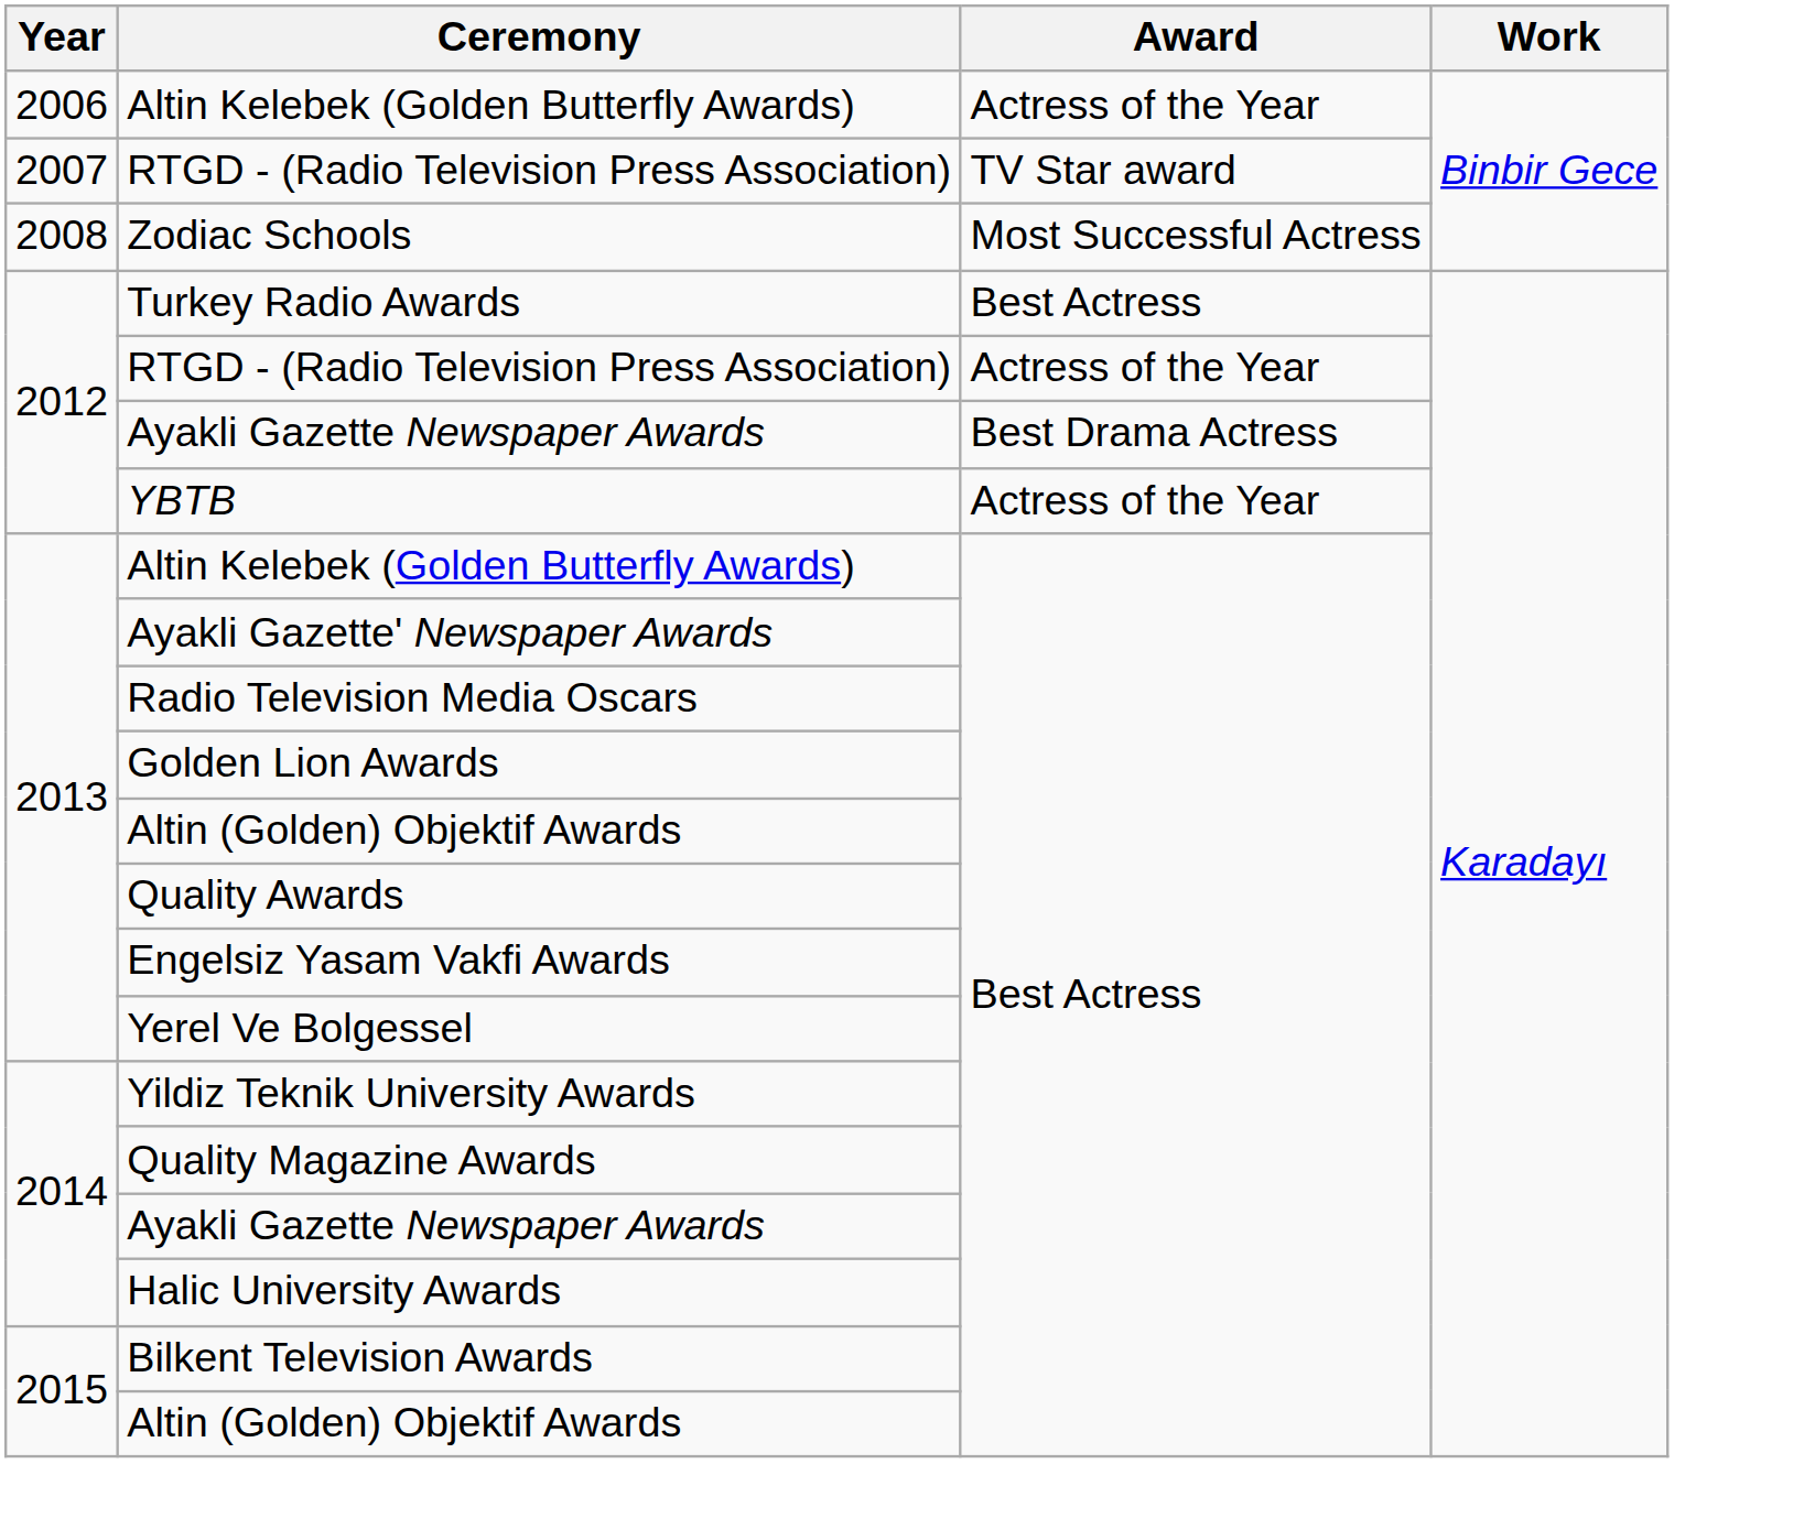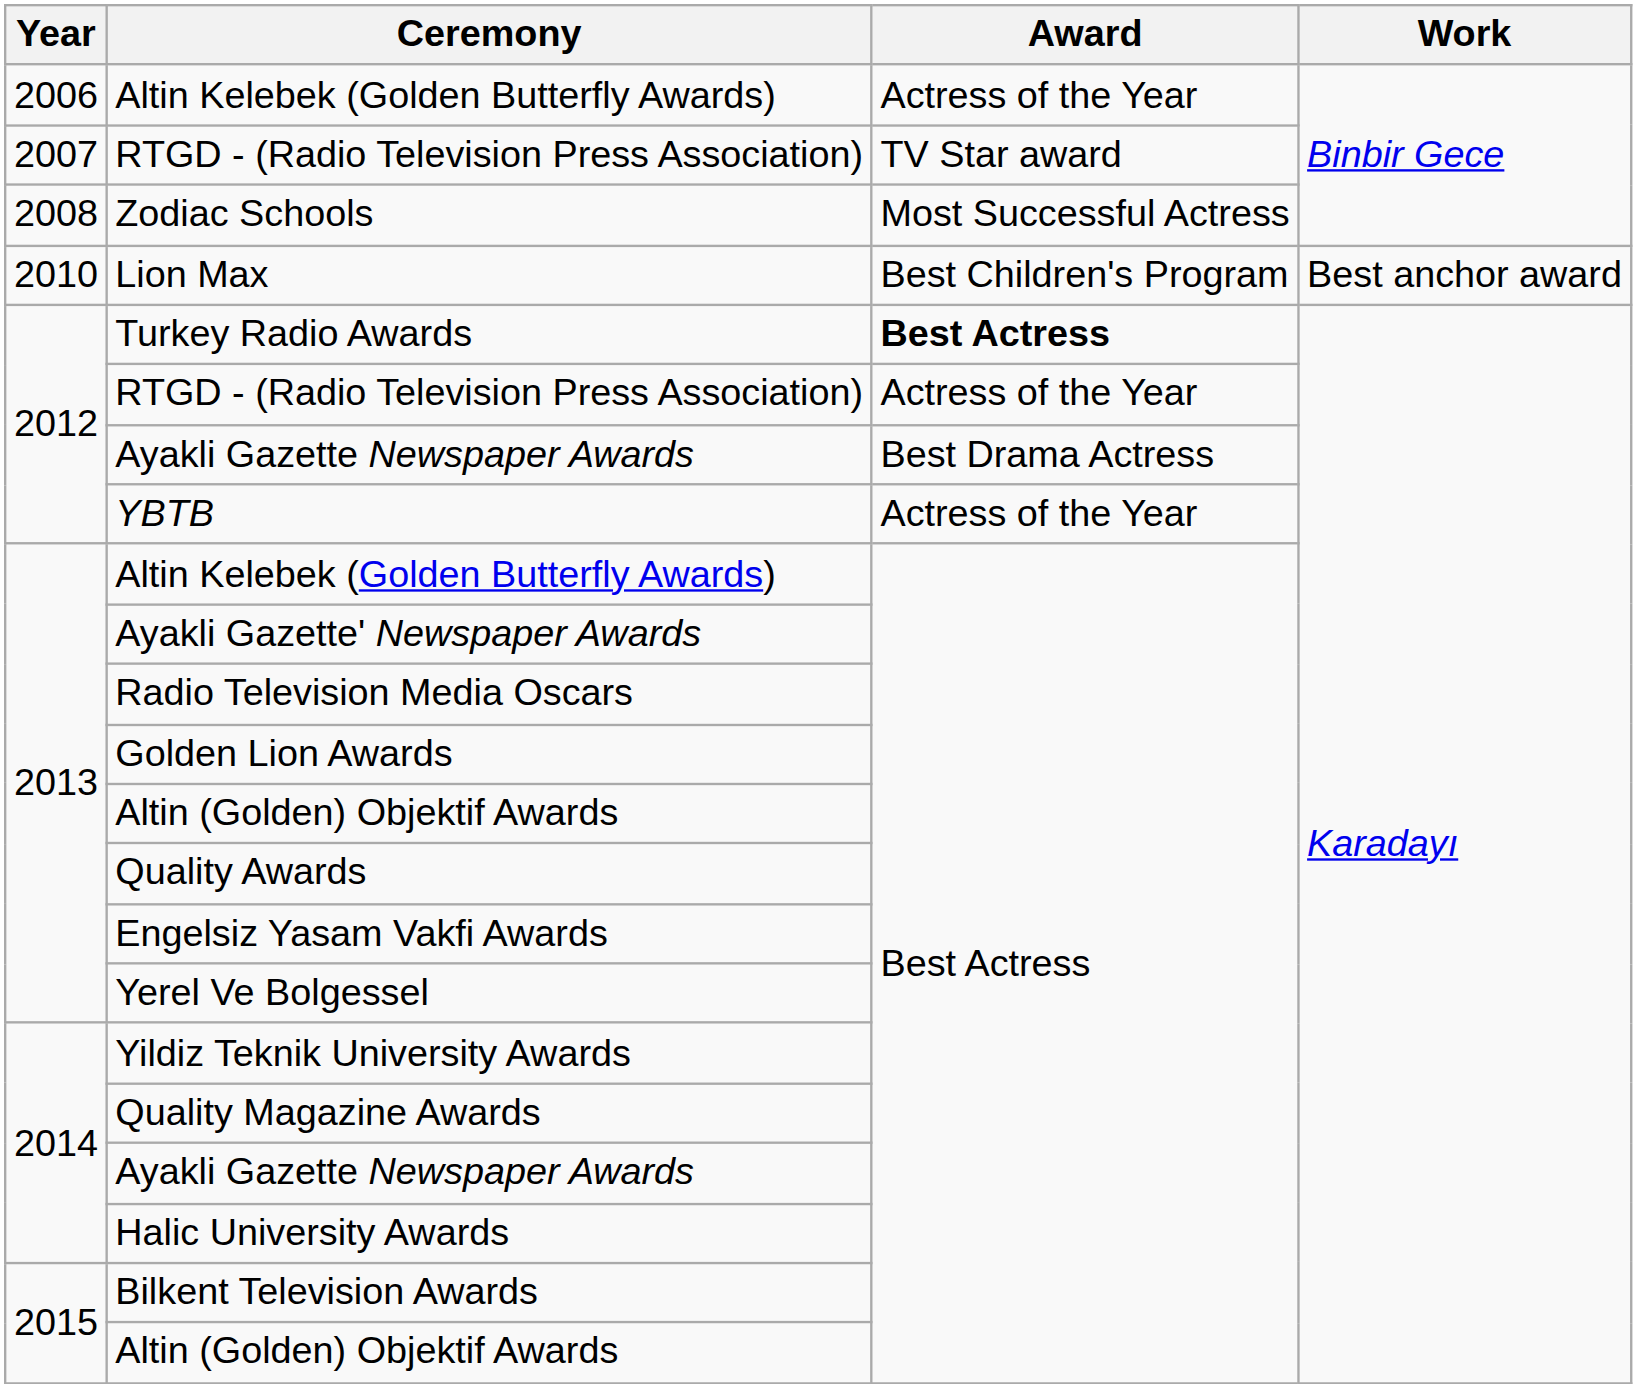 <table class="wikitable">
 <tr>
 <th>Year</th>
 <th>Ceremony</th>
 <th>Award</th>
 <th>Work</th>
 </tr>
 <tr>
 <td>2006</td>
 <td>Altin Kelebek (Golden Butterfly Awards)</td>
 <td>Actress of the Year</td>
 <td rowspan="3"><em><a href='#'>Binbir Gece</a></em></td>
 </tr>
 <tr>
 <td>2007</td>
 <td>RTGD - (Radio Television Press Association)</td>
 <td>TV Star award</td>
 </tr>
 <tr>
 <td>2008</td>
 <td>Zodiac Schools</td>
 <td>Most Successful Actress</td>
 </tr>
 <tr>
+<td>2010</td>
+<td>Lion Max</td>
+<td>Best Children's Program</td>
+<td>Best anchor award</td>
+</tr>
+<tr>
 <td rowspan="4">2012</td>
 <td>Turkey Radio Awards</td>
-<td>Best Actress</td>
+<td><strong>Best Actress</strong></td>
 <td rowspan="18"><em><a href='#'>Karadayı</a></em></td>
 </tr>
 <tr>
 <td>RTGD - (Radio Television Press Association)</td>
 <td>Actress of the Year</td>
 </tr>
 <tr>
 <td>Ayakli Gazette <em>Newspaper Awards</em></td>
 <td>Best Drama Actress</td>
 </tr>
 <tr>
 <td><em>YBTB</em></td>
 <td>Actress of the Year</td>
 </tr>
 <tr>
 <td rowspan="8">2013</td>
 <td>Altin Kelebek (<a href='#'>Golden Butterfly Awards</a>)</td>
 <td rowspan="14">Best Actress</td>
 </tr>
 <tr>
 <td>Ayakli Gazette' <em>Newspaper Awards</em></td>
 </tr>
 <tr>
 <td>Radio Television Media Oscars</td>
 </tr>
 <tr>
 <td>Golden Lion Awards</td>
 </tr>
 <tr>
 <td>Altin (Golden) Objektif Awards</td>
 </tr>
 <tr>
 <td>Quality Awards</td>
 </tr>
 <tr>
 <td>Engelsiz Yasam Vakfi Awards</td>
 </tr>
 <tr>
 <td>Yerel Ve Bolgessel</td>
 </tr>
 <tr>
 <td rowspan="4">2014</td>
 <td>Yildiz Teknik University Awards</td>
 </tr>
 <tr>
 <td>Quality Magazine Awards</td>
 </tr>
 <tr>
 <td>Ayakli Gazette <em>Newspaper Awards</em></td>
 </tr>
 <tr>
 <td>Halic University Awards</td>
 </tr>
 <tr>
 <td rowspan="2">2015</td>
 <td>Bilkent Television Awards</td>
 </tr>
 <tr>
 <td>Altin (Golden) Objektif Awards</td>
 </tr>
 </table>
